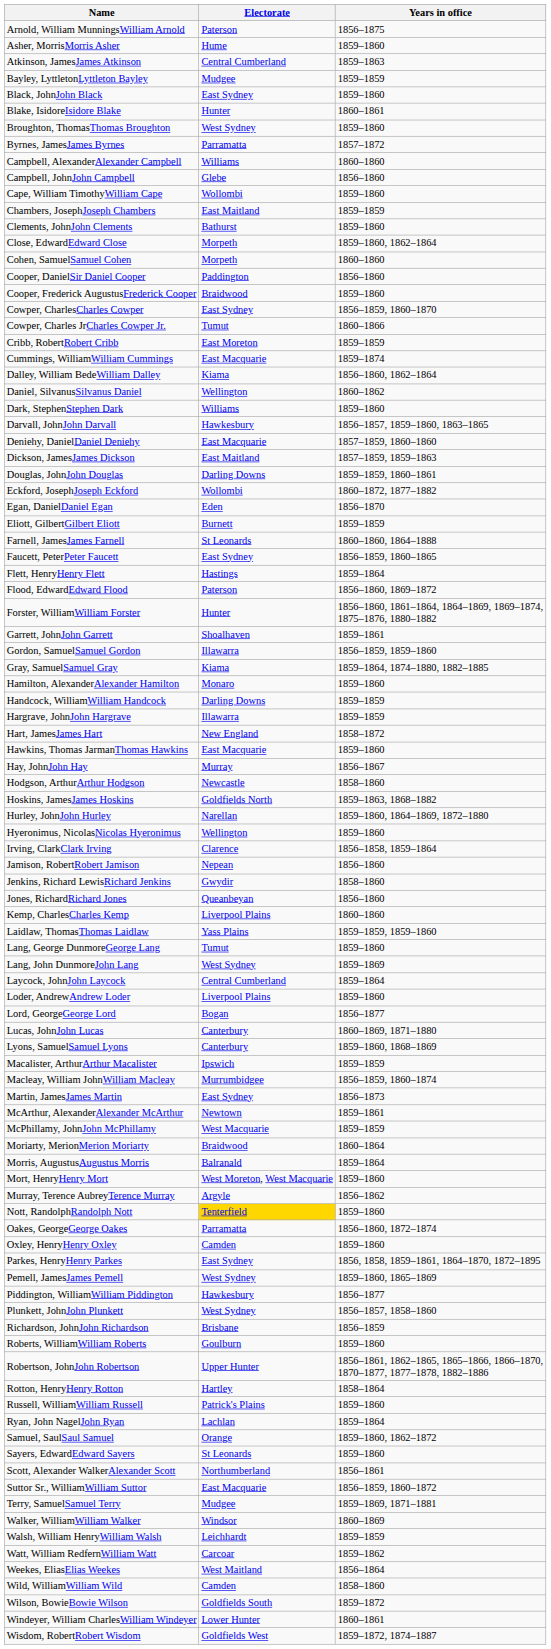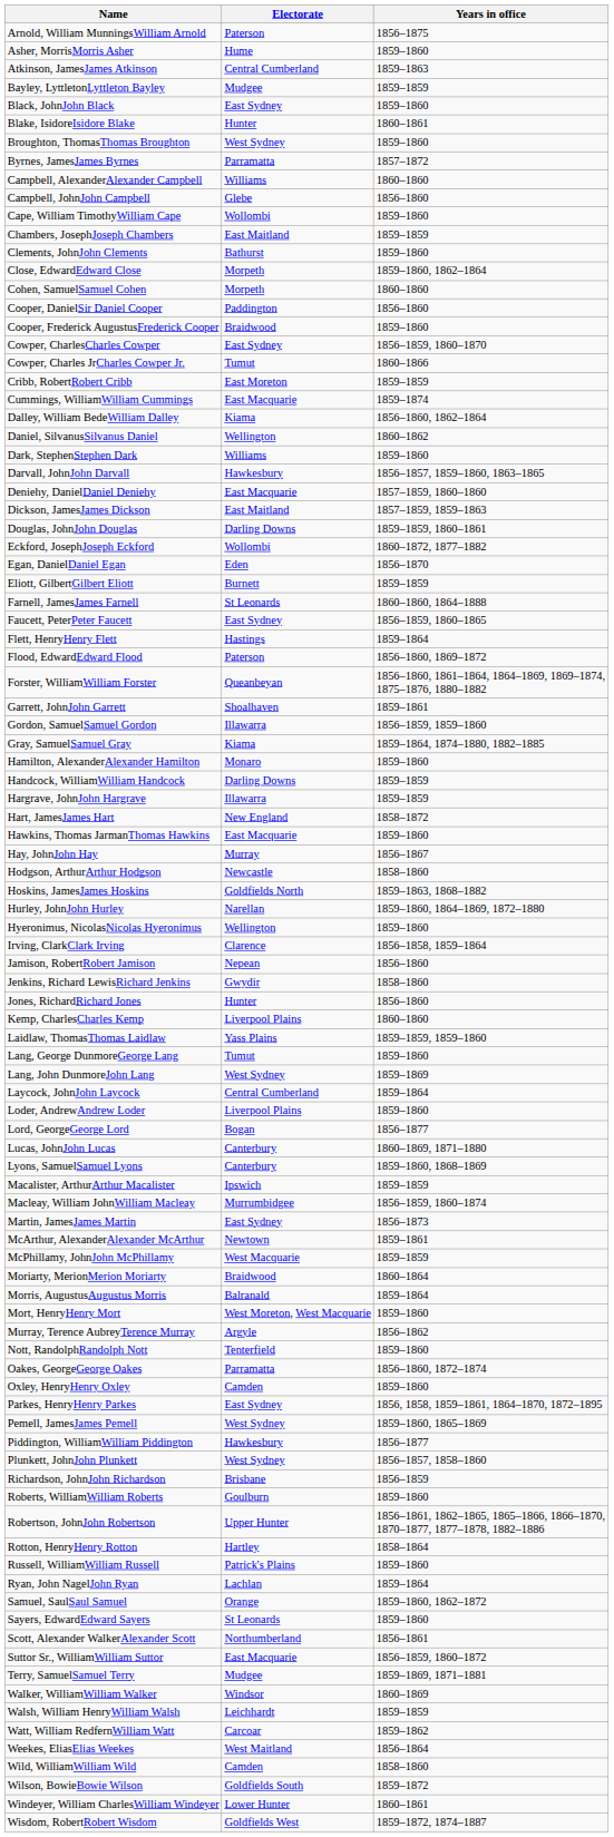 <table class="wikitable sortable" style="border:1px solid #aaa; border-collapse:collapse">
 <tr bgcolor="#cccccc">
 <th><strong>Name</strong></th>
 <th><strong><a href='#'>Electorate</a></strong></th>
 <th><strong>Years in office</strong></th>
 </tr>
 <tr>
 <td><span>Arnold, William Munnings</span><a href='#'>William Arnold</a></td>
 <td><a href='#'>Paterson</a></td>
 <td>1856–1875</td>
 </tr>
 <tr>
 <td><span>Asher, Morris</span><a href='#'>Morris Asher</a></td>
 <td><a href='#'>Hume</a></td>
 <td>1859–1860</td>
 </tr>
 <tr>
 <td><span>Atkinson, James</span><a href='#'>James Atkinson</a></td>
 <td><a href='#'>Central Cumberland</a></td>
 <td>1859–1863</td>
 </tr>
 <tr>
 <td><span>Bayley, Lyttleton</span><a href='#'>Lyttleton Bayley</a></td>
 <td><a href='#'>Mudgee</a></td>
 <td>1859–1859</td>
 </tr>
 <tr>
 <td><span>Black, John</span><a href='#'>John Black</a></td>
 <td><a href='#'>East Sydney</a></td>
 <td>1859–1860</td>
 </tr>
 <tr>
 <td><span>Blake, Isidore</span><a href='#'>Isidore Blake</a></td>
 <td><a href='#'>Hunter</a></td>
 <td>1860–1861</td>
 </tr>
 <tr>
 <td><span>Broughton, Thomas</span><a href='#'>Thomas Broughton</a></td>
 <td><a href='#'>West Sydney</a></td>
 <td>1859–1860</td>
 </tr>
 <tr>
 <td><span>Byrnes, James</span><a href='#'>James Byrnes</a></td>
 <td><a href='#'>Parramatta</a></td>
 <td>1857–1872</td>
 </tr>
 <tr>
 <td><span>Campbell, Alexander</span><a href='#'>Alexander Campbell</a></td>
 <td><a href='#'>Williams</a></td>
 <td>1860–1860</td>
 </tr>
 <tr>
 <td><span>Campbell, John</span><a href='#'>John Campbell</a></td>
 <td><a href='#'>Glebe</a></td>
 <td>1856–1860</td>
 </tr>
 <tr>
 <td><span>Cape, William Timothy</span><a href='#'>William Cape</a></td>
 <td><a href='#'>Wollombi</a></td>
 <td>1859–1860</td>
 </tr>
 <tr>
 <td><span>Chambers, Joseph</span><a href='#'>Joseph Chambers</a></td>
 <td><a href='#'>East Maitland</a></td>
 <td>1859–1859</td>
 </tr>
 <tr>
 <td><span>Clements, John</span><a href='#'>John Clements</a></td>
 <td><a href='#'>Bathurst</a></td>
 <td>1859–1860</td>
 </tr>
 <tr>
 <td><span>Close, Edward</span><a href='#'>Edward Close</a></td>
 <td><a href='#'>Morpeth</a></td>
 <td>1859–1860, 1862–1864</td>
 </tr>
 <tr>
 <td><span>Cohen, Samuel</span><a href='#'>Samuel Cohen</a></td>
 <td><a href='#'>Morpeth</a></td>
 <td>1860–1860</td>
 </tr>
 <tr>
 <td><span>Cooper, Daniel</span><a href='#'>Sir Daniel Cooper</a></td>
 <td><a href='#'>Paddington</a></td>
 <td>1856–1860</td>
 </tr>
 <tr>
 <td><span>Cooper, Frederick Augustus</span><a href='#'>Frederick Cooper</a></td>
 <td><a href='#'>Braidwood</a></td>
 <td>1859–1860</td>
 </tr>
 <tr>
 <td><span>Cowper, Charles</span><a href='#'>Charles Cowper</a></td>
 <td><a href='#'>East Sydney</a></td>
 <td>1856–1859, 1860–1870</td>
 </tr>
 <tr>
 <td><span>Cowper, Charles Jr</span><a href='#'>Charles Cowper Jr.</a></td>
 <td><a href='#'>Tumut</a></td>
 <td>1860–1866</td>
 </tr>
 <tr>
 <td><span>Cribb, Robert</span><a href='#'>Robert Cribb</a></td>
 <td><a href='#'>East Moreton</a></td>
 <td>1859–1859</td>
 </tr>
 <tr>
 <td><span>Cummings, William</span><a href='#'>William Cummings</a></td>
 <td><a href='#'>East Macquarie</a></td>
 <td>1859–1874</td>
 </tr>
 <tr>
 <td><span>Dalley, William Bede</span><a href='#'>William Dalley</a></td>
 <td><a href='#'>Kiama</a></td>
 <td>1856–1860, 1862–1864</td>
 </tr>
 <tr>
 <td><span>Daniel, Silvanus</span><a href='#'>Silvanus Daniel</a></td>
 <td><a href='#'>Wellington</a></td>
 <td>1860–1862</td>
 </tr>
 <tr>
 <td><span>Dark, Stephen</span><a href='#'>Stephen Dark</a></td>
 <td><a href='#'>Williams</a></td>
 <td>1859–1860</td>
 </tr>
 <tr>
 <td><span>Darvall, John</span><a href='#'>John Darvall</a></td>
 <td><a href='#'>Hawkesbury</a></td>
 <td>1856–1857, 1859–1860, 1863–1865</td>
 </tr>
 <tr>
 <td><span>Deniehy, Daniel</span><a href='#'>Daniel Deniehy</a> </td>
 <td><a href='#'>East Macquarie</a></td>
 <td>1857–1859, 1860–1860</td>
 </tr>
 <tr>
 <td><span>Dickson, James</span><a href='#'>James Dickson</a></td>
 <td><a href='#'>East Maitland</a></td>
 <td>1857–1859, 1859–1863</td>
 </tr>
 <tr>
 <td><span>Douglas, John</span><a href='#'>John Douglas</a></td>
 <td><a href='#'>Darling Downs</a></td>
 <td>1859–1859, 1860–1861</td>
 </tr>
 <tr>
 <td><span>Eckford, Joseph</span><a href='#'>Joseph Eckford</a></td>
 <td><a href='#'>Wollombi</a></td>
 <td>1860–1872, 1877–1882</td>
 </tr>
 <tr>
 <td><span>Egan, Daniel</span><a href='#'>Daniel Egan</a></td>
 <td><a href='#'>Eden</a></td>
 <td>1856–1870</td>
 </tr>
 <tr>
 <td><span>Eliott, Gilbert</span><a href='#'>Gilbert Eliott</a></td>
 <td><a href='#'>Burnett</a></td>
 <td>1859–1859</td>
 </tr>
 <tr>
 <td><span>Farnell, James</span><a href='#'>James Farnell</a></td>
 <td><a href='#'>St Leonards</a></td>
 <td>1860–1860, 1864–1888</td>
 </tr>
 <tr>
 <td><span>Faucett, Peter</span><a href='#'>Peter Faucett</a></td>
 <td><a href='#'>East Sydney</a></td>
 <td>1856–1859, 1860–1865</td>
 </tr>
 <tr>
 <td><span>Flett, Henry</span><a href='#'>Henry Flett</a></td>
 <td><a href='#'>Hastings</a></td>
 <td>1859–1864</td>
 </tr>
 <tr>
 <td><span>Flood, Edward</span><a href='#'>Edward Flood</a></td>
 <td><a href='#'>Paterson</a></td>
 <td>1856–1860, 1869–1872</td>
 </tr>
 <tr>
 <td><span>Forster, William</span><a href='#'>William Forster</a></td>
-<td><a href='#'>Hunter</a></td>
+<td><a href='#'>Queanbeyan</a></td>
 <td>1856–1860, 1861–1864, 1864–1869, 1869–1874,<br>1875–1876, 1880–1882</td>
 </tr>
 <tr>
 <td><span>Garrett, John</span><a href='#'>John Garrett</a></td>
 <td><a href='#'>Shoalhaven</a></td>
 <td>1859–1861</td>
 </tr>
 <tr>
 <td><span>Gordon, Samuel</span><a href='#'>Samuel Gordon</a></td>
 <td><a href='#'>Illawarra</a></td>
 <td>1856–1859, 1859–1860</td>
 </tr>
 <tr>
 <td><span>Gray, Samuel</span><a href='#'>Samuel Gray</a></td>
 <td><a href='#'>Kiama</a></td>
 <td>1859–1864, 1874–1880, 1882–1885</td>
 </tr>
 <tr>
 <td><span>Hamilton, Alexander</span><a href='#'>Alexander Hamilton</a></td>
 <td><a href='#'>Monaro</a></td>
 <td>1859–1860</td>
 </tr>
 <tr>
 <td><span>Handcock, William</span><a href='#'>William Handcock</a></td>
 <td><a href='#'>Darling Downs</a></td>
 <td>1859–1859</td>
 </tr>
 <tr>
 <td><span>Hargrave, John</span><a href='#'>John Hargrave</a></td>
 <td><a href='#'>Illawarra</a></td>
 <td>1859–1859</td>
 </tr>
 <tr>
 <td><span>Hart, James</span><a href='#'>James Hart</a></td>
 <td><a href='#'>New England</a></td>
 <td>1858–1872</td>
 </tr>
 <tr>
 <td><span>Hawkins, Thomas Jarman</span><a href='#'>Thomas Hawkins</a></td>
 <td><a href='#'>East Macquarie</a></td>
 <td>1859–1860</td>
 </tr>
 <tr>
 <td><span>Hay, John</span><a href='#'>John Hay</a></td>
 <td><a href='#'>Murray</a></td>
 <td>1856–1867</td>
 </tr>
 <tr>
 <td><span>Hodgson, Arthur</span><a href='#'>Arthur Hodgson</a></td>
 <td><a href='#'>Newcastle</a></td>
 <td>1858–1860</td>
 </tr>
 <tr>
 <td><span>Hoskins, James</span><a href='#'>James Hoskins</a></td>
 <td><a href='#'>Goldfields North</a></td>
 <td>1859–1863, 1868–1882</td>
 </tr>
 <tr>
 <td><span>Hurley, John</span><a href='#'>John Hurley</a></td>
 <td><a href='#'>Narellan</a></td>
 <td>1859–1860, 1864–1869, 1872–1880</td>
 </tr>
 <tr>
 <td><span>Hyeronimus, Nicolas</span><a href='#'>Nicolas Hyeronimus</a></td>
 <td><a href='#'>Wellington</a></td>
 <td>1859–1860</td>
 </tr>
 <tr>
 <td><span>Irving, Clark</span><a href='#'>Clark Irving</a></td>
 <td><a href='#'>Clarence</a></td>
 <td>1856–1858, 1859–1864</td>
 </tr>
 <tr>
 <td><span>Jamison, Robert</span><a href='#'>Robert Jamison</a></td>
 <td><a href='#'>Nepean</a></td>
 <td>1856–1860</td>
 </tr>
 <tr>
 <td><span>Jenkins, Richard Lewis</span><a href='#'>Richard Jenkins</a></td>
 <td><a href='#'>Gwydir</a></td>
 <td>1858–1860</td>
 </tr>
 <tr>
 <td><span>Jones, Richard</span><a href='#'>Richard Jones</a></td>
-<td><a href='#'>Queanbeyan</a></td>
+<td><a href='#'>Hunter</a></td>
 <td>1856–1860</td>
 </tr>
 <tr>
 <td><span>Kemp, Charles</span><a href='#'>Charles Kemp</a></td>
 <td><a href='#'>Liverpool Plains</a></td>
 <td>1860–1860</td>
 </tr>
 <tr>
 <td><span>Laidlaw, Thomas</span><a href='#'>Thomas Laidlaw</a></td>
 <td><a href='#'>Yass Plains</a></td>
 <td>1859–1859, 1859–1860</td>
 </tr>
 <tr>
 <td><span>Lang, George Dunmore</span><a href='#'>George Lang</a></td>
 <td><a href='#'>Tumut</a></td>
 <td>1859–1860</td>
 </tr>
 <tr>
 <td><span>Lang, John Dunmore</span><a href='#'>John Lang</a></td>
 <td><a href='#'>West Sydney</a></td>
 <td>1859–1869</td>
 </tr>
 <tr>
 <td><span>Laycock, John</span><a href='#'>John Laycock</a></td>
 <td><a href='#'>Central Cumberland</a></td>
 <td>1859–1864</td>
 </tr>
 <tr>
 <td><span>Loder, Andrew</span><a href='#'>Andrew Loder</a></td>
 <td><a href='#'>Liverpool Plains</a></td>
 <td>1859–1860</td>
 </tr>
 <tr>
 <td><span>Lord, George</span><a href='#'>George Lord</a></td>
 <td><a href='#'>Bogan</a></td>
 <td>1856–1877</td>
 </tr>
 <tr>
 <td><span>Lucas, John</span><a href='#'>John Lucas</a></td>
 <td><a href='#'>Canterbury</a></td>
 <td>1860–1869, 1871–1880</td>
 </tr>
 <tr>
 <td><span>Lyons, Samuel</span><a href='#'>Samuel Lyons</a></td>
 <td><a href='#'>Canterbury</a></td>
 <td>1859–1860, 1868–1869</td>
 </tr>
 <tr>
 <td><span>Macalister, Arthur</span><a href='#'>Arthur Macalister</a></td>
 <td><a href='#'>Ipswich</a></td>
 <td>1859–1859</td>
 </tr>
 <tr>
 <td><span>Macleay, William John</span><a href='#'>William Macleay</a></td>
 <td><a href='#'>Murrumbidgee</a></td>
 <td>1856–1859, 1860–1874</td>
 </tr>
 <tr>
 <td><span>Martin, James</span><a href='#'>James Martin</a></td>
 <td><a href='#'>East Sydney</a></td>
 <td>1856–1873</td>
 </tr>
 <tr>
 <td><span>McArthur, Alexander</span><a href='#'>Alexander McArthur</a></td>
 <td><a href='#'>Newtown</a></td>
 <td>1859–1861</td>
 </tr>
 <tr>
 <td><span>McPhillamy, John</span><a href='#'>John McPhillamy</a></td>
 <td><a href='#'>West Macquarie</a></td>
 <td>1859–1859</td>
 </tr>
 <tr>
 <td><span>Moriarty, Merion</span><a href='#'>Merion Moriarty</a></td>
 <td><a href='#'>Braidwood</a></td>
 <td>1860–1864</td>
 </tr>
 <tr>
 <td><span>Morris, Augustus</span><a href='#'>Augustus Morris</a></td>
 <td><a href='#'>Balranald</a></td>
 <td>1859–1864</td>
 </tr>
 <tr>
 <td><span>Mort, Henry</span><a href='#'>Henry Mort</a> </td>
 <td><a href='#'>West Moreton</a>, <a href='#'>West Macquarie</a></td>
 <td>1859–1860</td>
 </tr>
 <tr>
 <td><span>Murray, Terence Aubrey</span><a href='#'>Terence Murray</a></td>
 <td><a href='#'>Argyle</a></td>
 <td>1856–1862</td>
 </tr>
 <tr>
 <td><span>Nott, Randolph</span><a href='#'>Randolph Nott</a></td>
-<td style="background: gold;"><a href='#'>Tenterfield</a></td>
+<td><a href='#'>Tenterfield</a></td>
 <td>1859–1860</td>
 </tr>
 <tr>
 <td><span>Oakes, George</span><a href='#'>George Oakes</a></td>
 <td><a href='#'>Parramatta</a></td>
 <td>1856–1860, 1872–1874</td>
 </tr>
 <tr>
 <td><span>Oxley, Henry</span><a href='#'>Henry Oxley</a></td>
 <td><a href='#'>Camden</a></td>
 <td>1859–1860</td>
 </tr>
 <tr>
 <td><span>Parkes, Henry</span><a href='#'>Henry Parkes</a></td>
 <td><a href='#'>East Sydney</a></td>
 <td>1856, 1858, 1859–1861, 1864–1870, 1872–1895</td>
 </tr>
 <tr>
 <td><span>Pemell, James</span><a href='#'>James Pemell</a></td>
 <td><a href='#'>West Sydney</a></td>
 <td>1859–1860, 1865–1869</td>
 </tr>
 <tr>
 <td><span>Piddington, William</span><a href='#'>William Piddington</a></td>
 <td><a href='#'>Hawkesbury</a></td>
 <td>1856–1877</td>
 </tr>
 <tr>
 <td><span>Plunkett, John</span><a href='#'>John Plunkett</a></td>
 <td><a href='#'>West Sydney</a></td>
 <td>1856–1857, 1858–1860</td>
 </tr>
 <tr>
 <td><span>Richardson, John</span><a href='#'>John Richardson</a></td>
 <td><a href='#'>Brisbane</a></td>
 <td>1856–1859</td>
 </tr>
 <tr>
 <td><span>Roberts, William</span><a href='#'>William Roberts</a></td>
 <td><a href='#'>Goulburn</a></td>
 <td>1859–1860</td>
 </tr>
 <tr>
 <td><span>Robertson, John</span><a href='#'>John Robertson</a></td>
 <td><a href='#'>Upper Hunter</a></td>
 <td>1856–1861, 1862–1865, 1865–1866, 1866–1870,<br>1870–1877, 1877–1878, 1882–1886</td>
 </tr>
 <tr>
 <td><span>Rotton, Henry</span><a href='#'>Henry Rotton</a></td>
 <td><a href='#'>Hartley</a></td>
 <td>1858–1864</td>
 </tr>
 <tr>
 <td><span>Russell, William</span><a href='#'>William Russell</a></td>
 <td><a href='#'>Patrick's Plains</a></td>
 <td>1859–1860</td>
 </tr>
 <tr>
 <td><span>Ryan, John Nagel</span><a href='#'>John Ryan</a></td>
 <td><a href='#'>Lachlan</a></td>
 <td>1859–1864</td>
 </tr>
 <tr>
 <td><span>Samuel, Saul</span><a href='#'>Saul Samuel</a></td>
 <td><a href='#'>Orange</a></td>
 <td>1859–1860, 1862–1872</td>
 </tr>
 <tr>
 <td><span>Sayers, Edward</span><a href='#'>Edward Sayers</a></td>
 <td><a href='#'>St Leonards</a></td>
 <td>1859–1860</td>
 </tr>
 <tr>
 <td><span>Scott, Alexander Walker</span><a href='#'>Alexander Scott</a></td>
 <td><a href='#'>Northumberland</a></td>
 <td>1856–1861</td>
 </tr>
 <tr>
 <td><span>Suttor Sr., William</span><a href='#'>William Suttor</a></td>
 <td><a href='#'>East Macquarie</a></td>
 <td>1856–1859, 1860–1872</td>
 </tr>
 <tr>
 <td><span>Terry, Samuel</span><a href='#'>Samuel Terry</a></td>
 <td><a href='#'>Mudgee</a></td>
 <td>1859–1869, 1871–1881</td>
 </tr>
 <tr>
 <td><span>Walker, William</span><a href='#'>William Walker</a></td>
 <td><a href='#'>Windsor</a></td>
 <td>1860–1869</td>
 </tr>
 <tr>
 <td><span>Walsh, William Henry</span><a href='#'>William Walsh</a></td>
 <td><a href='#'>Leichhardt</a></td>
 <td>1859–1859</td>
 </tr>
 <tr>
 <td><span>Watt, William Redfern</span><a href='#'>William Watt</a></td>
 <td><a href='#'>Carcoar</a></td>
 <td>1859–1862</td>
 </tr>
 <tr>
 <td><span>Weekes, Elias</span><a href='#'>Elias Weekes</a></td>
 <td><a href='#'>West Maitland</a></td>
 <td>1856–1864</td>
 </tr>
 <tr>
 <td><span>Wild, William</span><a href='#'>William Wild</a></td>
 <td><a href='#'>Camden</a></td>
 <td>1858–1860</td>
 </tr>
 <tr>
 <td><span>Wilson, Bowie</span><a href='#'>Bowie Wilson</a></td>
 <td><a href='#'>Goldfields South</a></td>
 <td>1859–1872</td>
 </tr>
 <tr>
 <td><span>Windeyer, William Charles</span><a href='#'>William Windeyer</a></td>
 <td><a href='#'>Lower Hunter</a></td>
 <td>1860–1861</td>
 </tr>
 <tr>
 <td><span>Wisdom, Robert</span><a href='#'>Robert Wisdom</a></td>
 <td><a href='#'>Goldfields West</a></td>
 <td>1859–1872, 1874–1887</td>
 </tr>
 </table>
